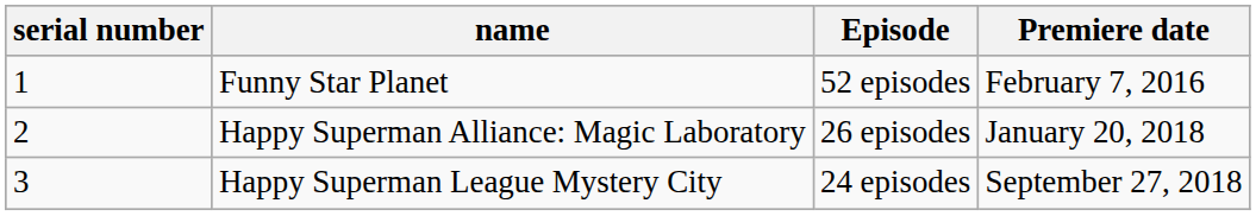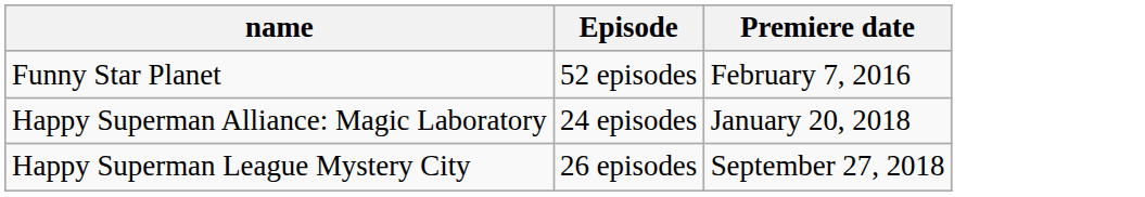 <table class="wikitable">
 <tr>
-<th>serial number</th>
 <th>name</th>
 <th>Episode</th>
 <th>Premiere date</th>
 </tr>
 <tr>
-<td>1</td>
 <td>Funny Star Planet</td>
 <td>52 episodes</td>
 <td>February 7, 2016</td>
 </tr>
 <tr>
-<td>2</td>
 <td>Happy Superman Alliance: Magic Laboratory</td>
-<td>26 episodes</td>
+<td>24 episodes</td>
 <td>January 20, 2018</td>
 </tr>
 <tr>
-<td>3</td>
 <td>Happy Superman League Mystery City</td>
-<td>24 episodes</td>
+<td>26 episodes</td>
 <td>September 27, 2018</td>
 </tr>
 </table>
